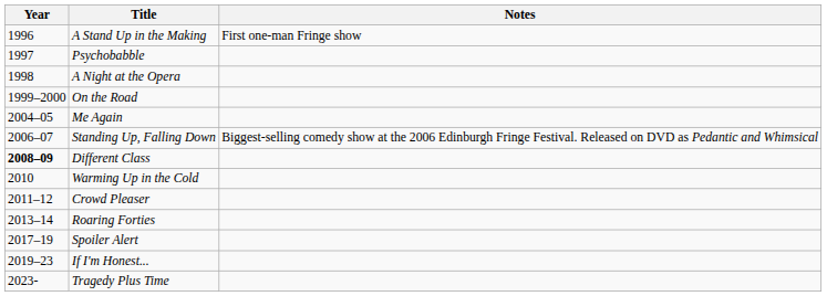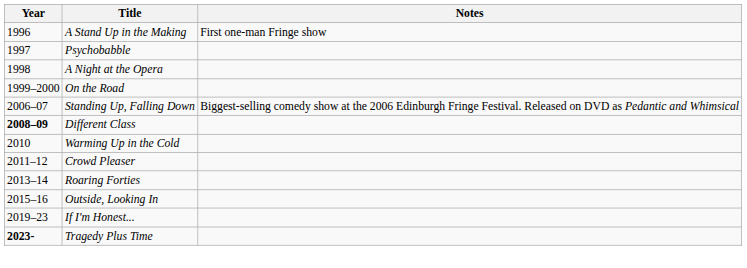 <table class="wikitable sortable">
 <tr>
 <th>Year</th>
 <th>Title</th>
 <th class="unsortable">Notes</th>
 </tr>
 <tr>
 <td>1996</td>
 <td><em>A Stand Up in the Making</em></td>
 <td>First one-man Fringe show</td>
 </tr>
 <tr>
 <td>1997</td>
 <td><em>Psychobabble</em></td>
 <td></td>
 </tr>
 <tr>
 <td>1998</td>
 <td><em>A Night at the Opera</em></td>
 <td></td>
 </tr>
 <tr>
 <td>1999–2000</td>
 <td><em>On the Road</em></td>
-<td></td>
-</tr>
-<tr>
-<td>2004–05</td>
-<td><em>Me Again</em></td>
 <td></td>
 </tr>
 <tr>
 <td>2006–07</td>
 <td><em>Standing Up, Falling Down</em></td>
 <td>Biggest-selling comedy show at the 2006 Edinburgh Fringe Festival. Released on DVD as <em>Pedantic and Whimsical</em></td>
 </tr>
 <tr>
 <td><strong>2008–09</strong></td>
 <td><em>Different Class</em></td>
 <td></td>
 </tr>
 <tr>
 <td>2010</td>
 <td><em>Warming Up in the Cold</em></td>
 <td></td>
 </tr>
 <tr>
 <td>2011–12</td>
 <td><em>Crowd Pleaser</em></td>
 <td></td>
 </tr>
 <tr>
 <td>2013–14</td>
 <td><em>Roaring Forties</em></td>
 <td></td>
 </tr>
 <tr>
-<td>2017–19</td>
-<td><em>Spoiler Alert</em></td>
+<td>2015–16</td>
+<td><em>Outside, Looking In</em></td>
 <td></td>
 </tr>
 <tr>
 <td>2019–23</td>
 <td><em>If I'm Honest...</em></td>
 <td></td>
 </tr>
 <tr>
-<td>2023-</td>
+<td><strong>2023-</strong></td>
 <td><em>Tragedy Plus Time</em></td>
 <td></td>
 </tr>
 </table>
